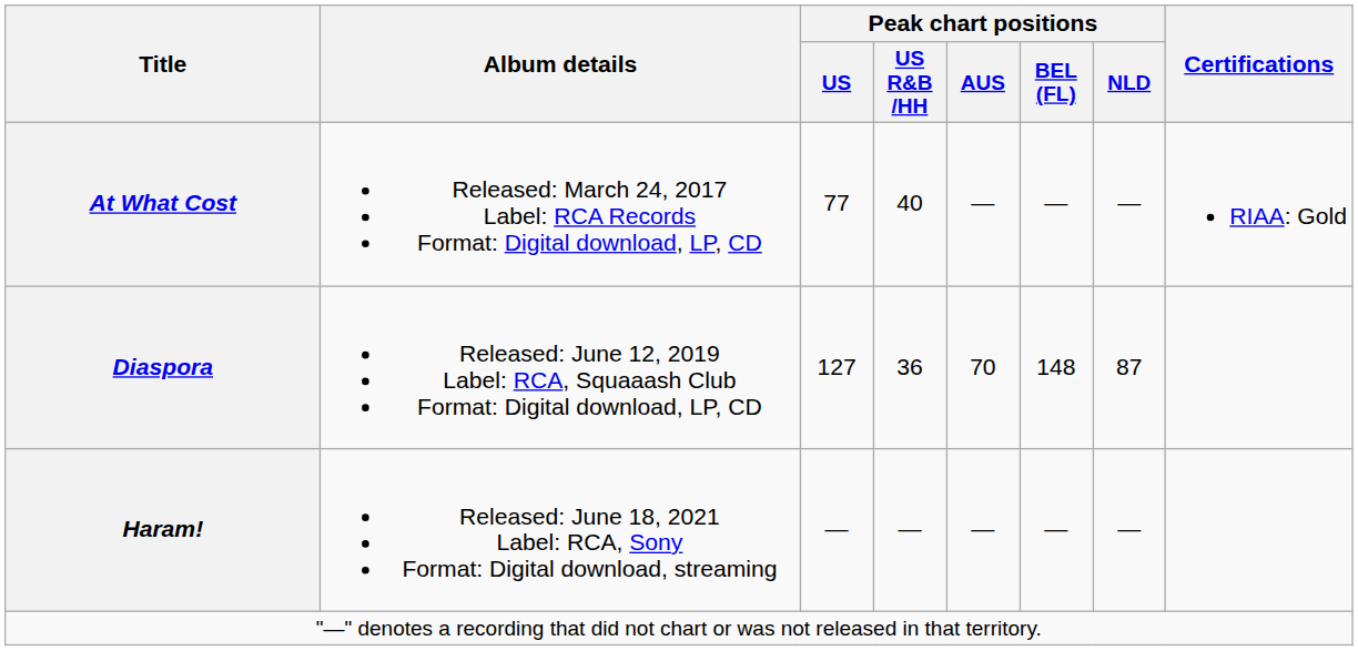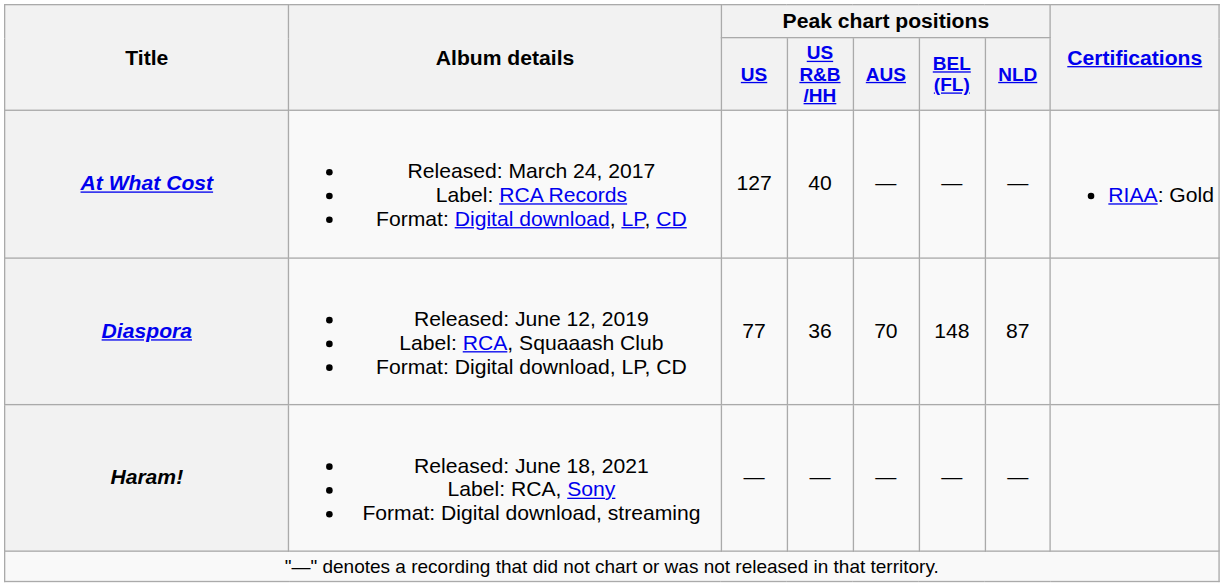 <table class="wikitable plainrowheaders" style="text-align:center;" border="1">
 <tr>
 <th scope="col" rowspan="2" style="width:13em;">Title</th>
 <th scope="col" rowspan="2" style="width:20em;">Album details</th>
 <th scope="col" colspan="5">Peak chart positions</th>
 <th scope="col" rowspan="2"><a href='#'>Certifications</a></th>
 </tr>
 <tr>
 <th scope="col" style="width:3em;font-size:90%;"><a href='#'>US</a><br></th>
 <th scope="col" style="width:3em;font-size:90%;"><a href='#'>US<br>R&B<br>/HH</a><br></th>
 <th scope="col" style="width:3em;font-size:90%;"><a href='#'>AUS</a><br></th>
 <th scope="col" style="width:3em;font-size:90%;"><a href='#'>BEL<br>(FL)</a><br></th>
 <th scope="col" style="width:3em;font-size:90%;"><a href='#'>NLD</a><br></th>
 </tr>
 <tr>
 <th scope="row"><em><a href='#'>At What Cost</a></em></th>
 <td><br><ul><li>Released: March 24, 2017</li><li>Label: <a href='#'>RCA Records</a></li><li>Format: <a href='#'>Digital download</a>, <a href='#'>LP</a>, <a href='#'>CD</a></li></ul></td>
-<td>77</td>
+<td>127</td>
 <td>40</td>
 <td>—</td>
 <td>—</td>
 <td>—</td>
 <td><br><ul><li><a href='#'>RIAA</a>: Gold</li></ul></td>
 </tr>
 <tr>
 <th scope="row"><em><a href='#'>Diaspora</a></em></th>
 <td><br><ul><li>Released: June 12, 2019</li><li>Label: <a href='#'>RCA</a>, Squaaash Club</li><li>Format: Digital download, LP, CD</li></ul></td>
-<td>127</td>
+<td>77</td>
 <td>36</td>
 <td>70</td>
 <td>148</td>
 <td>87</td>
 <td></td>
 </tr>
 <tr>
 <th scope="row"><em>Haram!</em></th>
 <td><br><ul><li>Released: June 18, 2021</li><li>Label: RCA, <a href='#'>Sony</a></li><li>Format: Digital download, streaming</li></ul></td>
 <td>—</td>
 <td>—</td>
 <td>—</td>
 <td>—</td>
 <td>—</td>
 <td></td>
 </tr>
 <tr>
 <td colspan="12" style="font-size:90%">"—" denotes a recording that did not chart or was not released in that territory.</td>
 </tr>
 </table>
